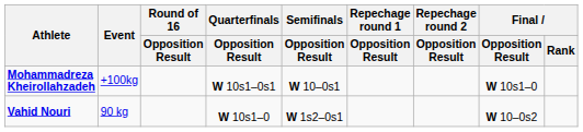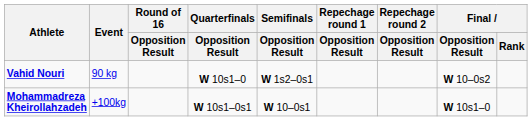 <table class= wikitable style="font-size:90%">
 <tr>
 <th rowspan="2">Athlete</th>
 <th rowspan="2">Event</th>
 <th>Round of 16</th>
 <th>Quarterfinals</th>
 <th>Semifinals</th>
 <th>Repechage <br>round 1</th>
 <th>Repechage <br>round 2</th>
 <th colspan="2">Final / </th>
 </tr>
 <tr>
 <th>Opposition<br>Result</th>
 <th>Opposition<br>Result</th>
 <th>Opposition<br>Result</th>
 <th>Opposition<br>Result</th>
 <th>Opposition<br>Result</th>
 <th>Opposition<br>Result</th>
 <th>Rank</th>
 </tr>
 <tr align=center>
+<td align=left><strong><a href='#'>Vahid Nouri</a></strong></td>
+<td align=left><a href='#'>90 kg</a></td>
+<td></td>
+<td><br><strong>W</strong> 10s1–0</td>
+<td><br><strong>W</strong> 1s2–0s1</td>
+<td></td>
+<td></td>
+<td><br><strong>W</strong> 10–0s2</td>
+<td></td>
+</tr>
+<tr align=center>
 <td align=left><strong><a href='#'>Mohammadreza Kheirollahzadeh</a></strong></td>
 <td align=left><a href='#'>+100kg</a></td>
 <td></td>
 <td><br><strong>W</strong> 10s1–0s1</td>
 <td><br><strong>W</strong> 10–0s1</td>
 <td></td>
 <td></td>
 <td><br><strong>W</strong> 10s1–0</td>
 <td></td>
 </tr>
-<tr align=center>
-<td align=left><strong><a href='#'>Vahid Nouri</a></strong></td>
-<td align=left><a href='#'>90 kg</a></td>
-<td></td>
-<td><br><strong>W</strong> 10s1–0</td>
-<td><br><strong>W</strong> 1s2–0s1</td>
-<td></td>
-<td></td>
-<td><br><strong>W</strong> 10–0s2</td>
-<td></td>
-</tr>
 </table>
